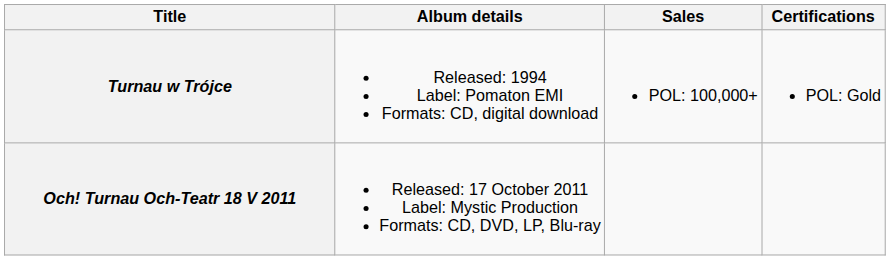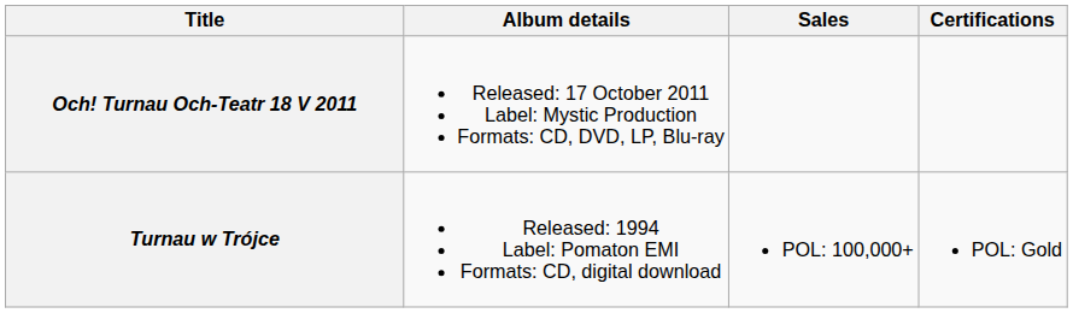 <table class="wikitable plainrowheaders" style="text-align:center;">
 <tr>
 <th scope="col" style="width:20em;">Title</th>
 <th scope="col">Album details</th>
 <th scope="col">Sales</th>
 <th scope="col">Certifications</th>
 </tr>
 <tr>
+<th scope="row"><em>Och! Turnau Och-Teatr 18 V 2011</em></th>
+<td><br><ul><li>Released: 17 October 2011</li><li>Label: Mystic Production</li><li>Formats: CD, DVD, LP, Blu-ray</li></ul></td>
+<td></td>
+<td></td>
+</tr>
+<tr>
 <th scope="row"><em>Turnau w Trójce</em></th>
 <td><br><ul><li>Released: 1994</li><li>Label: Pomaton EMI</li><li>Formats: CD, digital download</li></ul></td>
 <td><br><ul><li>POL: 100,000+</li></ul></td>
 <td><br><ul><li>POL: Gold</li></ul></td>
 </tr>
-<tr>
-<th scope="row"><em>Och! Turnau Och-Teatr 18 V 2011</em></th>
-<td><br><ul><li>Released: 17 October 2011</li><li>Label: Mystic Production</li><li>Formats: CD, DVD, LP, Blu-ray</li></ul></td>
-<td></td>
-<td></td>
-</tr>
 </table>
